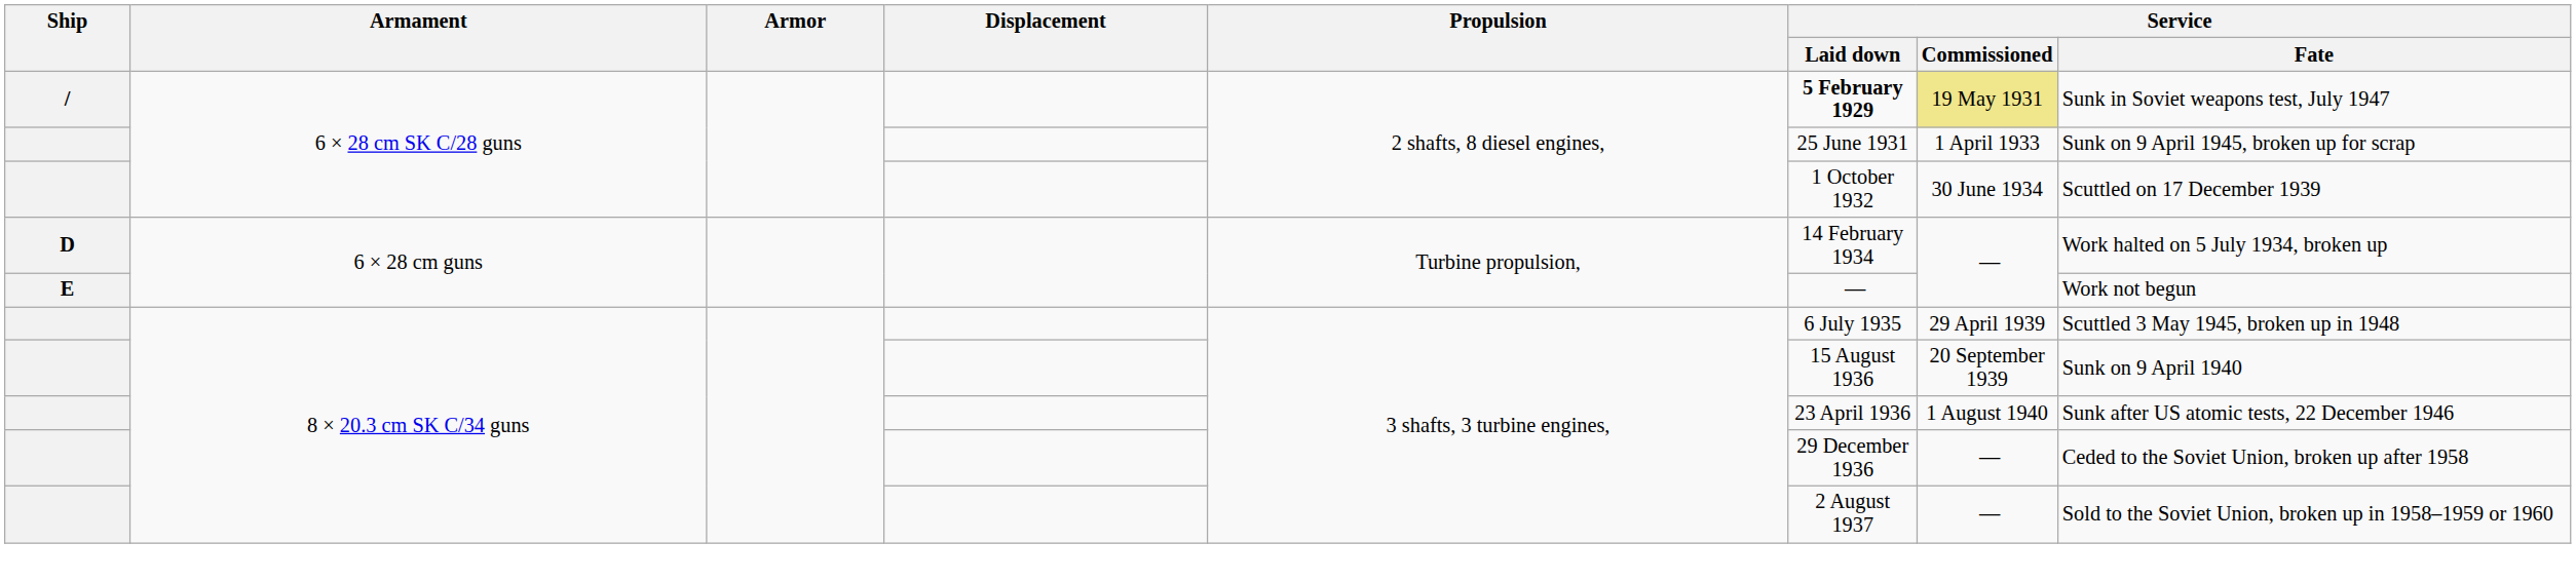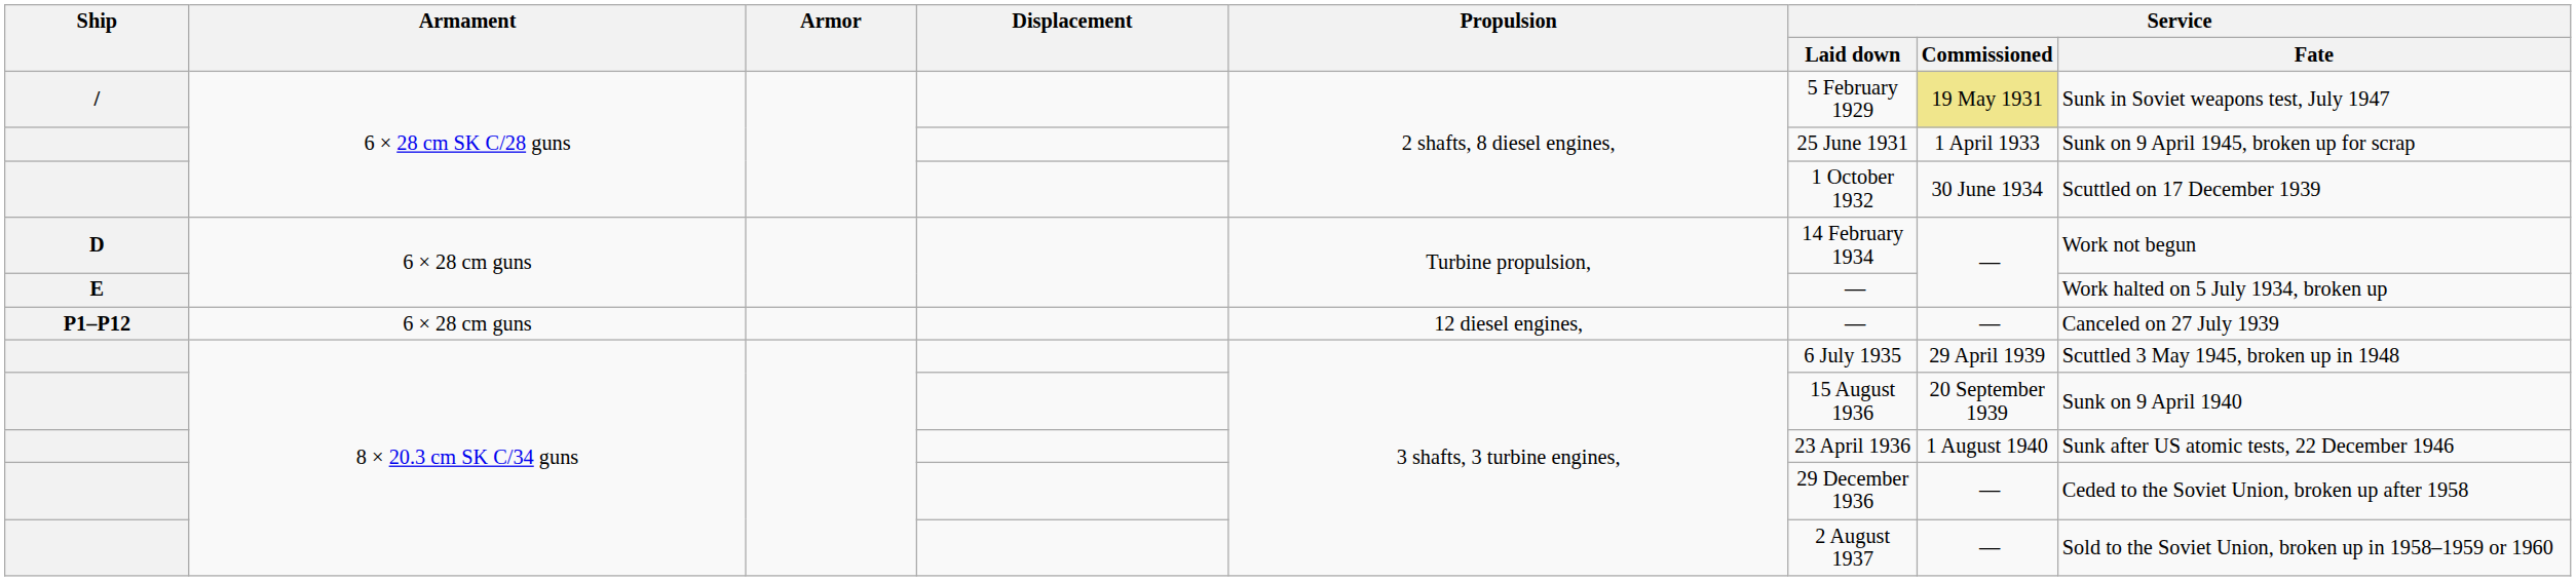 <table class="wikitable plainrowheaders" style="text-align: center;">
 <tr valign="top">
 <th scope="col" rowspan="2">Ship</th>
 <th scope="col" rowspan="2">Armament</th>
 <th scope="col" rowspan="2">Armor</th>
 <th scope="col" rowspan="2">Displacement</th>
 <th scope="col" rowspan="2">Propulsion</th>
 <th scope="col" colspan="3">Service</th>
 </tr>
 <tr valign="top">
 <th width="5%" scope="col">Laid down</th>
 <th width="5%" scope="col">Commissioned</th>
 <th width="20%" scope="col">Fate</th>
 </tr>
 <tr>
 <th scope="row">/</th>
 <td rowspan="3">6 × <a href='#'>28 cm SK C/28</a> guns</td>
 <td rowspan="3"></td>
 <td></td>
 <td rowspan="3">2 shafts, 8 diesel engines, </td>
-<td><strong>5 February 1929</strong></td>
+<td>5 February 1929</td>
 <td style="background: khaki;">19 May 1931</td>
 <td style="text-align: left;">Sunk in Soviet weapons test, July 1947</td>
 </tr>
 <tr>
 <th scope="row"></th>
 <td></td>
 <td>25 June 1931</td>
 <td>1 April 1933</td>
 <td style="text-align: left;">Sunk on 9 April 1945, broken up for scrap</td>
 </tr>
 <tr>
 <th scope="row"></th>
 <td></td>
 <td>1 October 1932</td>
 <td>30 June 1934</td>
 <td style="text-align: left;">Scuttled on 17 December 1939</td>
 </tr>
 <tr>
 <th scope="row">D</th>
 <td rowspan="2">6 × 28 cm guns</td>
 <td rowspan="2"></td>
 <td rowspan="2"></td>
 <td rowspan="2">Turbine propulsion, </td>
 <td>14 February 1934</td>
 <td rowspan="2"> —</td>
-<td style="text-align: left;">Work halted on 5 July 1934, broken up</td>
+<td style="text-align: left;">Work not begun</td>
 </tr>
 <tr>
 <th scope="row">E</th>
 <td> —</td>
-<td style="text-align: left;">Work not begun</td>
+<td style="text-align: left;">Work halted on 5 July 1934, broken up</td>
+</tr>
+<tr>
+<th scope="row">P1–P12</th>
+<td>6 × 28 cm guns</td>
+<td></td>
+<td></td>
+<td>12 diesel engines, </td>
+<td> —</td>
+<td> —</td>
+<td style="text-align: left;">Canceled on 27 July 1939</td>
 </tr>
 <tr>
 <th scope="row"></th>
 <td rowspan="5">8 × <a href='#'>20.3 cm SK C/34</a> guns</td>
 <td rowspan="5"></td>
 <td></td>
 <td rowspan="5">3 shafts, 3 turbine engines, </td>
 <td>6 July 1935</td>
 <td>29 April 1939</td>
 <td style="text-align: left;">Scuttled 3 May 1945, broken up in 1948</td>
 </tr>
 <tr>
 <th scope="row"></th>
 <td></td>
 <td>15 August 1936</td>
 <td>20 September 1939</td>
 <td style="text-align: left;">Sunk on 9 April 1940</td>
 </tr>
 <tr>
 <th scope="row"></th>
 <td></td>
 <td>23 April 1936</td>
 <td>1 August 1940</td>
 <td style="text-align: left;">Sunk after US atomic tests, 22 December 1946</td>
 </tr>
 <tr>
 <th scope="row"></th>
 <td></td>
 <td>29 December 1936</td>
 <td> —</td>
 <td style="text-align: left;">Ceded to the Soviet Union, broken up after 1958</td>
 </tr>
 <tr>
 <th scope="row"></th>
 <td></td>
 <td>2 August 1937</td>
 <td> —</td>
 <td style="text-align: left;">Sold to the Soviet Union, broken up in 1958–1959 or 1960</td>
 </tr>
 </table>
